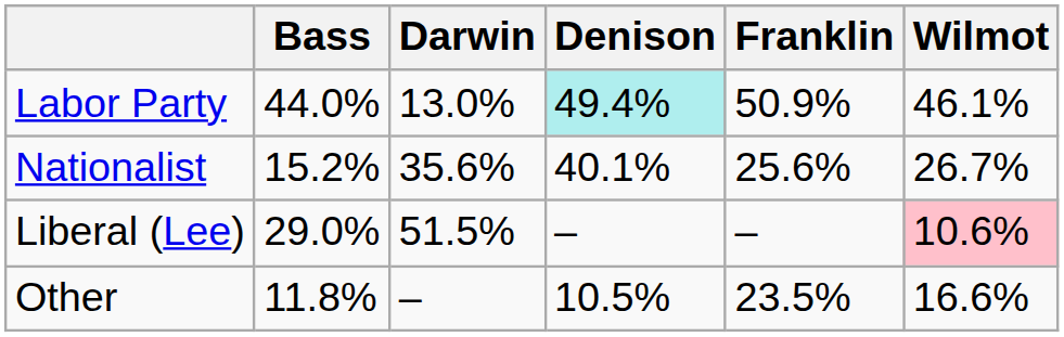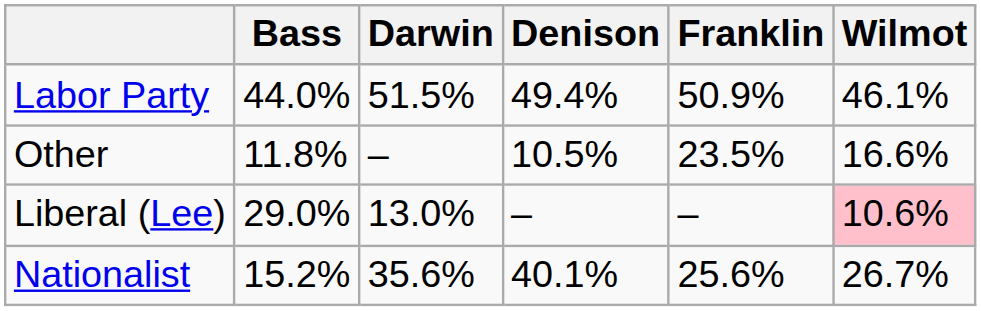 <table class="wikitable">
 <tr style="background:#ccc;">
 <th></th>
 <th>Bass</th>
 <th>Darwin</th>
 <th>Denison</th>
 <th>Franklin</th>
 <th>Wilmot</th>
 </tr>
 <tr>
 <td><a href='#'>Labor Party</a></td>
 <td>44.0%</td>
-<td>13.0%</td>
-<td style="background: paleturquoise;">49.4%</td>
+<td>51.5%</td>
+<td>49.4%</td>
 <td>50.9%</td>
 <td>46.1%</td>
+</tr>
+<tr>
+<td>Other</td>
+<td>11.8%</td>
+<td>–</td>
+<td>10.5%</td>
+<td>23.5%</td>
+<td>16.6%</td>
+</tr>
+<tr>
+<td>Liberal (<a href='#'>Lee</a>)</td>
+<td>29.0%</td>
+<td>13.0%</td>
+<td>–</td>
+<td>–</td>
+<td style="background: pink;">10.6%</td>
 </tr>
 <tr>
 <td><a href='#'>Nationalist</a></td>
 <td>15.2%</td>
 <td>35.6%</td>
 <td>40.1%</td>
 <td>25.6%</td>
 <td>26.7%</td>
 </tr>
-<tr>
-<td>Liberal (<a href='#'>Lee</a>)</td>
-<td>29.0%</td>
-<td>51.5%</td>
-<td>–</td>
-<td>–</td>
-<td style="background: pink;">10.6%</td>
-</tr>
-<tr>
-<td>Other</td>
-<td>11.8%</td>
-<td>–</td>
-<td>10.5%</td>
-<td>23.5%</td>
-<td>16.6%</td>
-</tr>
 </table>
